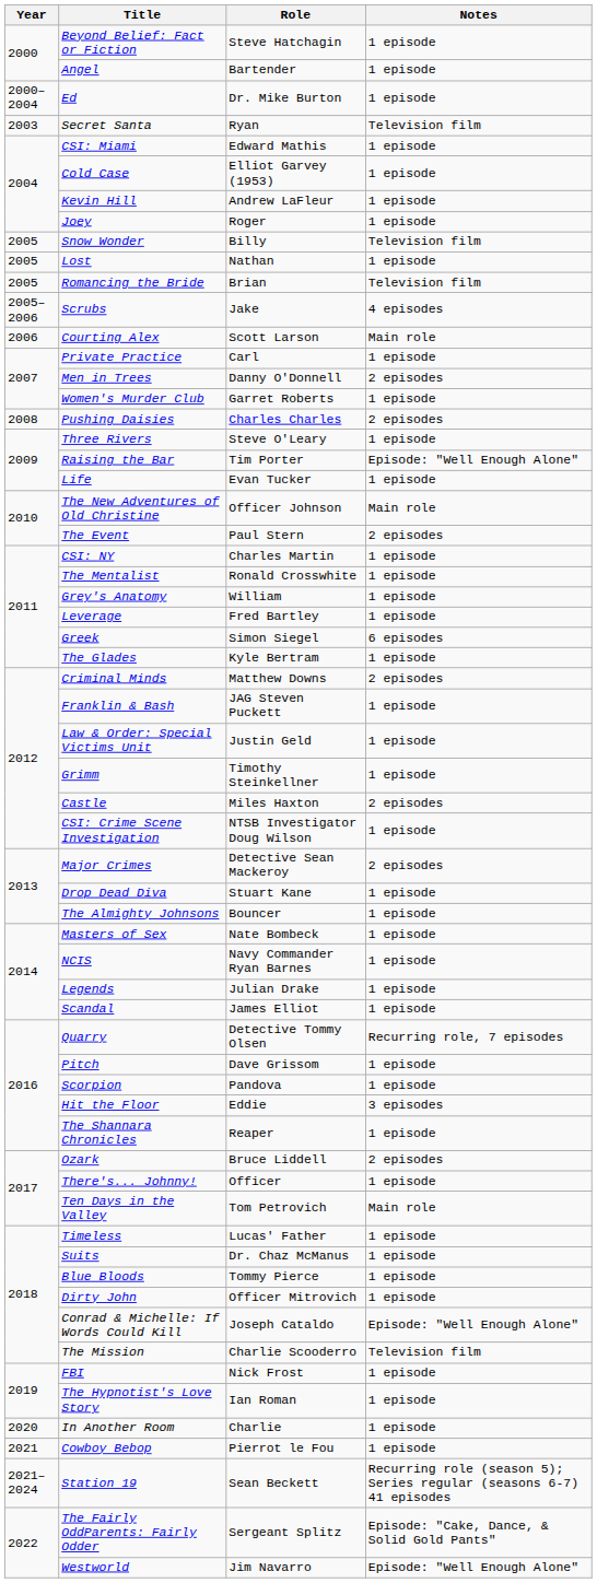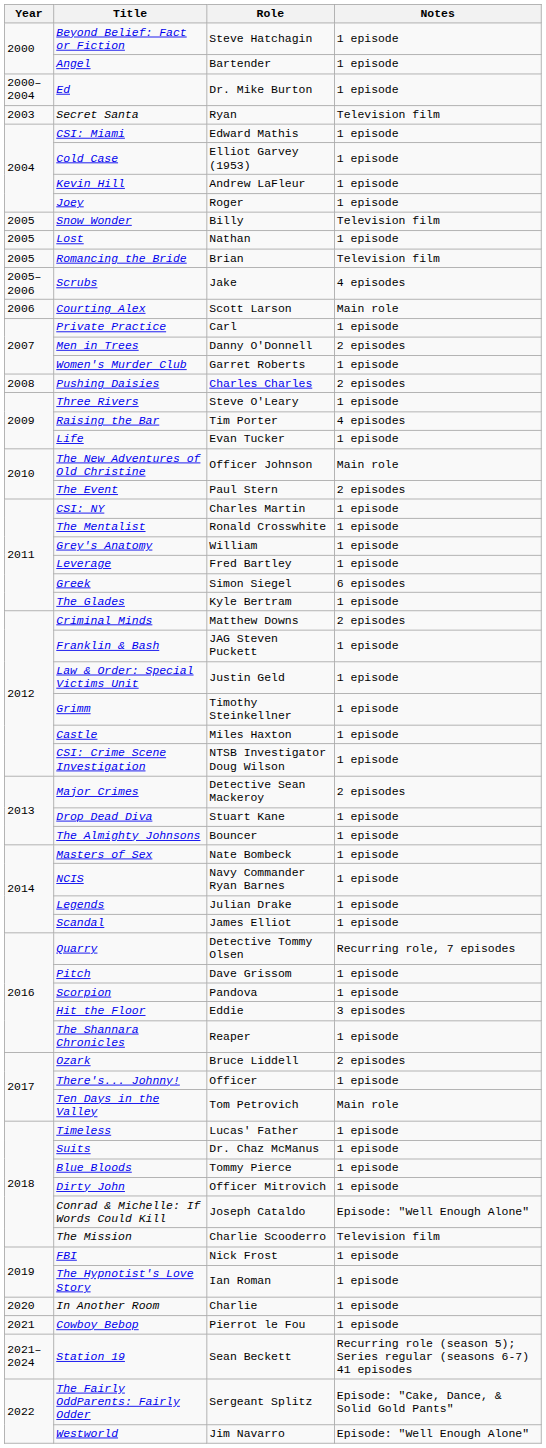 <table class="wikitable sortable">
 <tr>
 <th>Year</th>
 <th>Title</th>
 <th>Role</th>
 <th class="unsortable">Notes</th>
 </tr>
 <tr>
 <td rowspan=2>2000</td>
 <td><em><a href='#'>Beyond Belief: Fact or Fiction</a></em></td>
 <td>Steve Hatchagin</td>
 <td>1 episode</td>
 </tr>
 <tr>
 <td><em><a href='#'>Angel</a></em></td>
 <td>Bartender</td>
 <td>1 episode</td>
 </tr>
 <tr>
 <td>2000–2004</td>
 <td><em><a href='#'>Ed</a></em></td>
 <td>Dr. Mike Burton</td>
 <td>1 episode</td>
 </tr>
 <tr>
 <td>2003</td>
 <td><em>Secret Santa</em></td>
 <td>Ryan</td>
 <td>Television film</td>
 </tr>
 <tr>
 <td rowspan=4>2004</td>
 <td><em><a href='#'>CSI: Miami</a></em></td>
 <td>Edward Mathis</td>
 <td>1 episode</td>
 </tr>
 <tr>
 <td><em><a href='#'>Cold Case</a></em></td>
 <td>Elliot Garvey (1953)</td>
 <td>1 episode</td>
 </tr>
 <tr>
 <td><em><a href='#'>Kevin Hill</a></em></td>
 <td>Andrew LaFleur</td>
 <td>1 episode</td>
 </tr>
 <tr>
 <td><em><a href='#'>Joey</a></em></td>
 <td>Roger</td>
 <td>1 episode</td>
 </tr>
 <tr>
 <td>2005</td>
 <td><em><a href='#'>Snow Wonder</a></em></td>
 <td>Billy</td>
 <td>Television film</td>
 </tr>
 <tr>
 <td>2005</td>
 <td><em><a href='#'>Lost</a></em></td>
 <td>Nathan</td>
 <td>1 episode</td>
 </tr>
 <tr>
 <td>2005</td>
 <td><em><a href='#'>Romancing the Bride</a></em></td>
 <td>Brian</td>
 <td>Television film</td>
 </tr>
 <tr>
 <td>2005–2006</td>
 <td><em><a href='#'>Scrubs</a></em></td>
 <td>Jake</td>
 <td>4 episodes</td>
 </tr>
 <tr>
 <td>2006</td>
 <td><em><a href='#'>Courting Alex</a></em></td>
 <td>Scott Larson</td>
 <td>Main role</td>
 </tr>
 <tr>
 <td rowspan=3>2007</td>
 <td><em><a href='#'>Private Practice</a></em></td>
 <td>Carl</td>
 <td>1 episode</td>
 </tr>
 <tr>
 <td><em><a href='#'>Men in Trees</a></em></td>
 <td>Danny O'Donnell</td>
 <td>2 episodes</td>
 </tr>
 <tr>
 <td><em><a href='#'>Women's Murder Club</a></em></td>
 <td>Garret Roberts</td>
 <td>1 episode</td>
 </tr>
 <tr>
 <td>2008</td>
 <td><em><a href='#'>Pushing Daisies</a></em></td>
 <td><a href='#'>Charles Charles</a></td>
 <td>2 episodes</td>
 </tr>
 <tr>
 <td rowspan=3>2009</td>
 <td><em><a href='#'>Three Rivers</a></em></td>
 <td>Steve O'Leary</td>
 <td>1 episode</td>
 </tr>
 <tr>
 <td><em><a href='#'>Raising the Bar</a></em></td>
 <td>Tim Porter</td>
-<td>Episode: "Well Enough Alone"</td>
+<td>4 episodes</td>
 </tr>
 <tr>
 <td><em><a href='#'>Life</a></em></td>
 <td>Evan Tucker</td>
 <td>1 episode</td>
 </tr>
 <tr>
 <td rowspan=2>2010</td>
 <td><em><a href='#'>The New Adventures of Old Christine</a></em></td>
 <td>Officer Johnson</td>
 <td>Main role</td>
 </tr>
 <tr>
 <td><em><a href='#'>The Event</a></em></td>
 <td>Paul Stern</td>
 <td>2 episodes</td>
 </tr>
 <tr>
 <td rowspan=6>2011</td>
 <td><em><a href='#'>CSI: NY</a></em></td>
 <td>Charles Martin</td>
 <td>1 episode</td>
 </tr>
 <tr>
 <td><em><a href='#'>The Mentalist</a></em></td>
 <td>Ronald Crosswhite</td>
 <td>1 episode</td>
 </tr>
 <tr>
 <td><em><a href='#'>Grey's Anatomy</a></em></td>
 <td>William</td>
 <td>1 episode</td>
 </tr>
 <tr>
 <td><em><a href='#'>Leverage</a></em></td>
 <td>Fred Bartley</td>
 <td>1 episode</td>
 </tr>
 <tr>
 <td><em><a href='#'>Greek</a></em></td>
 <td>Simon Siegel</td>
 <td>6 episodes</td>
 </tr>
 <tr>
 <td><em><a href='#'>The Glades</a></em></td>
 <td>Kyle Bertram</td>
 <td>1 episode</td>
 </tr>
 <tr>
 <td rowspan=6>2012</td>
 <td><em><a href='#'>Criminal Minds</a></em></td>
 <td>Matthew Downs</td>
 <td>2 episodes</td>
 </tr>
 <tr>
 <td><em><a href='#'>Franklin & Bash</a></em></td>
 <td>JAG Steven Puckett</td>
 <td>1 episode</td>
 </tr>
 <tr>
 <td><em><a href='#'>Law & Order: Special Victims Unit</a></em></td>
 <td>Justin Geld</td>
 <td>1 episode</td>
 </tr>
 <tr>
 <td><em><a href='#'>Grimm</a></em></td>
 <td>Timothy Steinkellner</td>
 <td>1 episode</td>
 </tr>
 <tr>
 <td><em><a href='#'>Castle</a></em></td>
 <td>Miles Haxton</td>
-<td>2 episodes</td>
+<td>1 episode</td>
 </tr>
 <tr>
 <td><em><a href='#'>CSI: Crime Scene Investigation</a></em></td>
 <td>NTSB Investigator Doug Wilson</td>
 <td>1 episode</td>
 </tr>
 <tr>
 <td rowspan=3>2013</td>
 <td><em><a href='#'>Major Crimes</a></em></td>
 <td>Detective Sean Mackeroy</td>
 <td>2 episodes</td>
 </tr>
 <tr>
 <td><em><a href='#'>Drop Dead Diva</a></em></td>
 <td>Stuart Kane</td>
 <td>1 episode</td>
 </tr>
 <tr>
 <td><em><a href='#'>The Almighty Johnsons</a></em></td>
 <td>Bouncer</td>
 <td>1 episode</td>
 </tr>
 <tr>
 <td rowspan=4>2014</td>
 <td><em><a href='#'>Masters of Sex</a></em></td>
 <td>Nate Bombeck</td>
 <td>1 episode</td>
 </tr>
 <tr>
 <td><em><a href='#'>NCIS</a></em></td>
 <td>Navy Commander Ryan Barnes</td>
 <td>1 episode</td>
 </tr>
 <tr>
 <td><em><a href='#'>Legends</a></em></td>
 <td>Julian Drake</td>
 <td>1 episode</td>
 </tr>
 <tr>
 <td><em><a href='#'>Scandal</a></em></td>
 <td>James Elliot</td>
 <td>1 episode</td>
 </tr>
 <tr>
 <td rowspan=5>2016</td>
 <td><em><a href='#'>Quarry</a></em></td>
 <td>Detective Tommy Olsen</td>
 <td>Recurring role, 7 episodes</td>
 </tr>
 <tr>
 <td><em><a href='#'>Pitch</a></em></td>
 <td>Dave Grissom</td>
 <td>1 episode</td>
 </tr>
 <tr>
 <td><em><a href='#'>Scorpion</a></em></td>
 <td>Pandova</td>
 <td>1 episode</td>
 </tr>
 <tr>
 <td><em><a href='#'>Hit the Floor</a></em></td>
 <td>Eddie</td>
 <td>3 episodes</td>
 </tr>
 <tr>
 <td><em><a href='#'>The Shannara Chronicles</a></em></td>
 <td>Reaper</td>
 <td>1 episode</td>
 </tr>
 <tr>
 <td rowspan=3>2017</td>
 <td><em><a href='#'>Ozark</a></em></td>
 <td>Bruce Liddell</td>
 <td>2 episodes</td>
 </tr>
 <tr>
 <td><em><a href='#'>There's... Johnny!</a></em></td>
 <td>Officer</td>
 <td>1 episode</td>
 </tr>
 <tr>
 <td><em><a href='#'>Ten Days in the Valley</a></em></td>
 <td>Tom Petrovich</td>
 <td>Main role</td>
 </tr>
 <tr>
 <td rowspan=6>2018</td>
 <td><em><a href='#'>Timeless</a></em></td>
 <td>Lucas' Father</td>
 <td>1 episode</td>
 </tr>
 <tr>
 <td><em><a href='#'>Suits</a></em></td>
 <td>Dr. Chaz McManus</td>
 <td>1 episode</td>
 </tr>
 <tr>
 <td><em><a href='#'>Blue Bloods</a></em></td>
 <td>Tommy Pierce</td>
 <td>1 episode</td>
 </tr>
 <tr>
 <td><em><a href='#'>Dirty John</a></em></td>
 <td>Officer Mitrovich</td>
 <td>1 episode</td>
 </tr>
 <tr>
 <td><em>Conrad & Michelle: If Words Could Kill</em></td>
 <td>Joseph Cataldo</td>
 <td>Episode: "Well Enough Alone"</td>
 </tr>
 <tr>
 <td><em>The Mission</em></td>
 <td>Charlie Scooderro</td>
 <td>Television film</td>
 </tr>
 <tr>
 <td rowspan=2>2019</td>
 <td><em><a href='#'>FBI</a></em></td>
 <td>Nick Frost</td>
 <td>1 episode</td>
 </tr>
 <tr>
 <td><em><a href='#'>The Hypnotist's Love Story</a></em></td>
 <td>Ian Roman</td>
 <td>1 episode</td>
 </tr>
 <tr>
 <td>2020</td>
 <td><em>In Another Room</em></td>
 <td>Charlie</td>
 <td>1 episode</td>
 </tr>
 <tr>
 <td>2021</td>
 <td><em><a href='#'>Cowboy Bebop</a></em></td>
 <td>Pierrot le Fou</td>
 <td>1 episode</td>
 </tr>
 <tr>
 <td>2021–2024</td>
 <td><em><a href='#'>Station 19</a></em></td>
 <td>Sean Beckett</td>
 <td>Recurring role (season 5); Series regular (seasons 6-7) 41 episodes</td>
 </tr>
 <tr>
 <td rowspan=2>2022</td>
 <td><em><a href='#'>The Fairly OddParents: Fairly Odder</a></em></td>
 <td>Sergeant Splitz</td>
 <td>Episode: "Cake, Dance, & Solid Gold Pants"</td>
 </tr>
 <tr>
 <td><em><a href='#'>Westworld</a></em></td>
 <td>Jim Navarro</td>
 <td>Episode: "Well Enough Alone"</td>
 </tr>
 </table>
